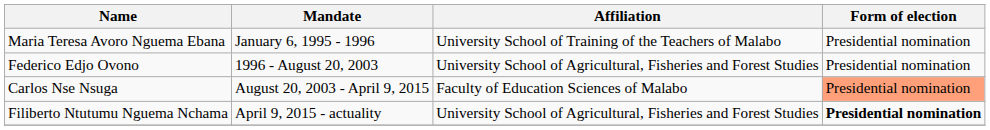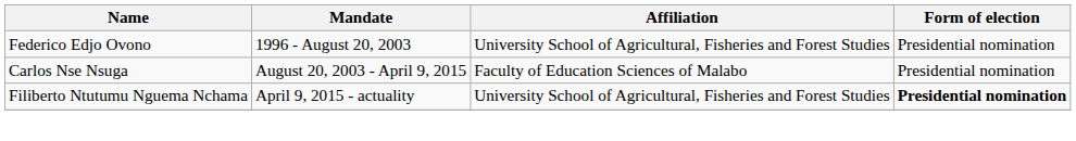 <table class="wikitable">
 <tr>
 <th>Name</th>
 <th>Mandate</th>
 <th>Affiliation</th>
 <th>Form of election</th>
-</tr>
-<tr>
-<td>Maria Teresa Avoro Nguema Ebana</td>
-<td>January 6, 1995 - 1996</td>
-<td>University School of Training of the Teachers of Malabo</td>
-<td>Presidential nomination</td>
 </tr>
 <tr>
 <td>Federico Edjo Ovono</td>
 <td>1996 - August 20, 2003</td>
 <td>University School of Agricultural, Fisheries and Forest Studies</td>
 <td>Presidential nomination</td>
 </tr>
 <tr>
 <td>Carlos Nse Nsuga</td>
 <td>August 20, 2003 - April 9, 2015</td>
 <td>Faculty of Education Sciences of Malabo</td>
-<td style="background: lightsalmon;">Presidential nomination</td>
+<td>Presidential nomination</td>
 </tr>
 <tr>
 <td>Filiberto Ntutumu Nguema Nchama</td>
 <td>April 9, 2015 - actuality</td>
 <td>University School of Agricultural, Fisheries and Forest Studies</td>
 <td><strong>Presidential nomination</strong></td>
 </tr>
 <tr>
 </tr>
 </table>
